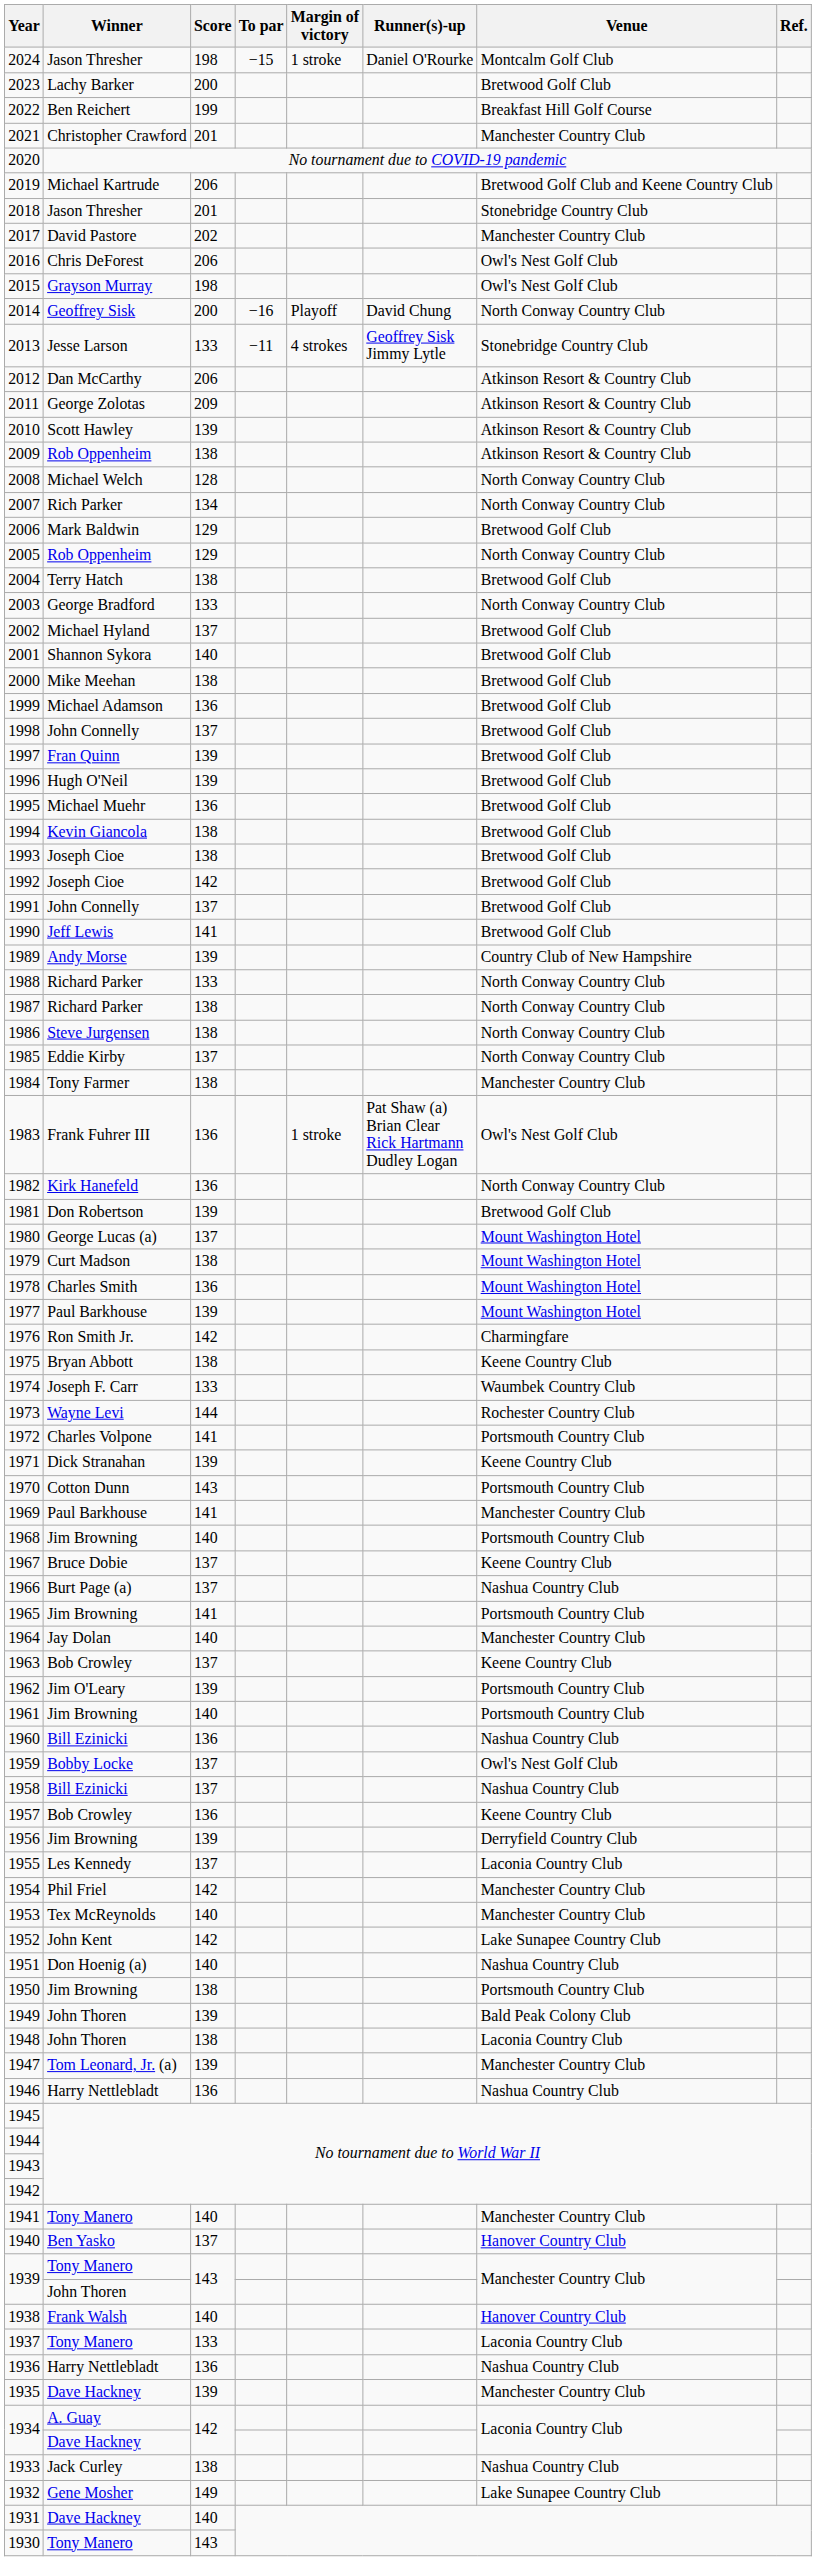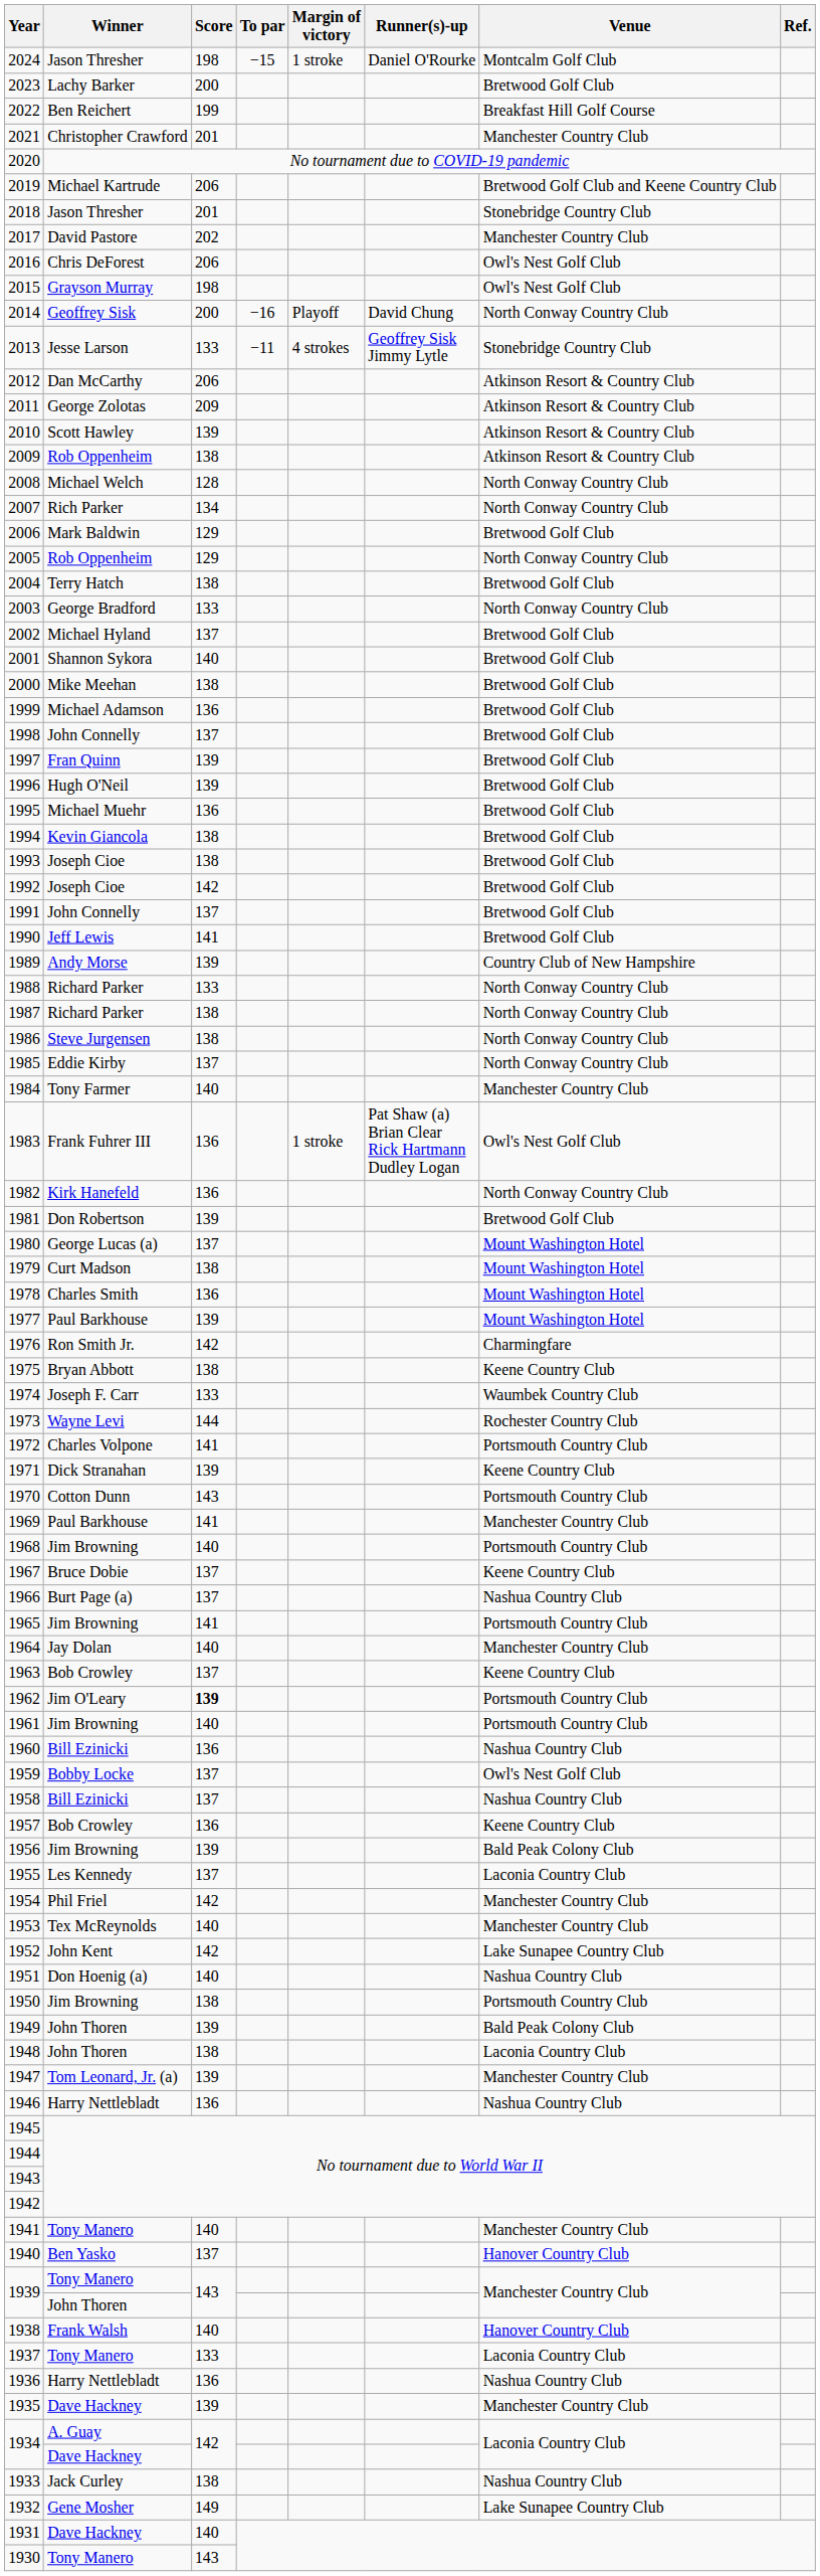 <table class="wikitable">
 <tr>
 <th>Year</th>
 <th>Winner</th>
 <th>Score</th>
 <th>To par</th>
 <th>Margin of<br>victory</th>
 <th>Runner(s)-up</th>
 <th>Venue</th>
 <th>Ref.</th>
 </tr>
 <tr>
 <td>2024</td>
 <td>Jason Thresher</td>
 <td>198</td>
 <td align=center>−15</td>
 <td>1 stroke</td>
 <td>Daniel O'Rourke</td>
 <td>Montcalm Golf Club</td>
 <td></td>
 </tr>
 <tr>
 <td>2023</td>
 <td>Lachy Barker</td>
 <td>200</td>
 <td></td>
 <td></td>
 <td></td>
 <td>Bretwood Golf Club</td>
 <td></td>
 </tr>
 <tr>
 <td>2022</td>
 <td>Ben Reichert</td>
 <td>199</td>
 <td></td>
 <td></td>
 <td></td>
 <td>Breakfast Hill Golf Course</td>
 <td></td>
 </tr>
 <tr>
 <td>2021</td>
 <td>Christopher Crawford</td>
 <td>201</td>
 <td></td>
 <td></td>
 <td></td>
 <td>Manchester Country Club</td>
 <td></td>
 </tr>
 <tr>
 <td>2020</td>
 <td colspan=7 style="text-align:center"><em>No tournament due to <a href='#'>COVID-19 pandemic</a></em></td>
 </tr>
 <tr>
 <td>2019</td>
 <td>Michael Kartrude</td>
 <td>206</td>
 <td></td>
 <td></td>
 <td></td>
 <td>Bretwood Golf Club and Keene Country Club</td>
 <td></td>
 </tr>
 <tr>
 <td>2018</td>
 <td>Jason Thresher</td>
 <td>201</td>
 <td></td>
 <td></td>
 <td></td>
 <td>Stonebridge Country Club</td>
 <td></td>
 </tr>
 <tr>
 <td>2017</td>
 <td>David Pastore</td>
 <td>202</td>
 <td></td>
 <td></td>
 <td></td>
 <td>Manchester Country Club</td>
 <td></td>
 </tr>
 <tr>
 <td>2016</td>
 <td>Chris DeForest</td>
 <td>206</td>
 <td></td>
 <td></td>
 <td></td>
 <td>Owl's Nest Golf Club</td>
 <td></td>
 </tr>
 <tr>
 <td>2015</td>
 <td><a href='#'>Grayson Murray</a></td>
 <td>198</td>
 <td></td>
 <td></td>
 <td></td>
 <td>Owl's Nest Golf Club</td>
 <td></td>
 </tr>
 <tr>
 <td>2014</td>
 <td><a href='#'>Geoffrey Sisk</a></td>
 <td>200</td>
 <td align=center>−16</td>
 <td>Playoff</td>
 <td>David Chung</td>
 <td>North Conway Country Club</td>
 <td></td>
 </tr>
 <tr>
 <td>2013</td>
 <td>Jesse Larson</td>
 <td>133</td>
 <td align=center>−11</td>
 <td>4 strokes</td>
 <td><a href='#'>Geoffrey Sisk</a><br>Jimmy Lytle</td>
 <td>Stonebridge Country Club</td>
 <td></td>
 </tr>
 <tr>
 <td>2012</td>
 <td>Dan McCarthy</td>
 <td>206</td>
 <td></td>
 <td></td>
 <td></td>
 <td>Atkinson Resort & Country Club</td>
 <td></td>
 </tr>
 <tr>
 <td>2011</td>
 <td>George Zolotas</td>
 <td>209</td>
 <td></td>
 <td></td>
 <td></td>
 <td>Atkinson Resort & Country Club</td>
 <td></td>
 </tr>
 <tr>
 <td>2010</td>
 <td>Scott Hawley</td>
 <td>139</td>
 <td></td>
 <td></td>
 <td></td>
 <td>Atkinson Resort & Country Club</td>
 <td></td>
 </tr>
 <tr>
 <td>2009</td>
 <td><a href='#'>Rob Oppenheim</a></td>
 <td>138</td>
 <td></td>
 <td></td>
 <td></td>
 <td>Atkinson Resort & Country Club</td>
 <td></td>
 </tr>
 <tr>
 <td>2008</td>
 <td>Michael Welch</td>
 <td>128</td>
 <td></td>
 <td></td>
 <td></td>
 <td>North Conway Country Club</td>
 <td></td>
 </tr>
 <tr>
 <td>2007</td>
 <td>Rich Parker</td>
 <td>134</td>
 <td></td>
 <td></td>
 <td></td>
 <td>North Conway Country Club</td>
 <td></td>
 </tr>
 <tr>
 <td>2006</td>
 <td>Mark Baldwin</td>
 <td>129</td>
 <td></td>
 <td></td>
 <td></td>
 <td>Bretwood Golf Club</td>
 <td></td>
 </tr>
 <tr>
 <td>2005</td>
 <td><a href='#'>Rob Oppenheim</a></td>
 <td>129</td>
 <td></td>
 <td></td>
 <td></td>
 <td>North Conway Country Club</td>
 <td></td>
 </tr>
 <tr>
 <td>2004</td>
 <td>Terry Hatch</td>
 <td>138</td>
 <td></td>
 <td></td>
 <td></td>
 <td>Bretwood Golf Club</td>
 <td></td>
 </tr>
 <tr>
 <td>2003</td>
 <td>George Bradford</td>
 <td>133</td>
 <td></td>
 <td></td>
 <td></td>
 <td>North Conway Country Club</td>
 <td></td>
 </tr>
 <tr>
 <td>2002</td>
 <td>Michael Hyland</td>
 <td>137</td>
 <td></td>
 <td></td>
 <td></td>
 <td>Bretwood Golf Club</td>
 <td></td>
 </tr>
 <tr>
 <td>2001</td>
 <td>Shannon Sykora</td>
 <td>140</td>
 <td></td>
 <td></td>
 <td></td>
 <td>Bretwood Golf Club</td>
 <td></td>
 </tr>
 <tr>
 <td>2000</td>
 <td>Mike Meehan</td>
 <td>138</td>
 <td></td>
 <td></td>
 <td></td>
 <td>Bretwood Golf Club</td>
 <td></td>
 </tr>
 <tr>
 <td>1999</td>
 <td>Michael Adamson</td>
 <td>136</td>
 <td></td>
 <td></td>
 <td></td>
 <td>Bretwood Golf Club</td>
 <td></td>
 </tr>
 <tr>
 <td>1998</td>
 <td>John Connelly</td>
 <td>137</td>
 <td></td>
 <td></td>
 <td></td>
 <td>Bretwood Golf Club</td>
 <td></td>
 </tr>
 <tr>
 <td>1997</td>
 <td><a href='#'>Fran Quinn</a></td>
 <td>139</td>
 <td></td>
 <td></td>
 <td></td>
 <td>Bretwood Golf Club</td>
 <td></td>
 </tr>
 <tr>
 <td>1996</td>
 <td>Hugh O'Neil</td>
 <td>139</td>
 <td></td>
 <td></td>
 <td></td>
 <td>Bretwood Golf Club</td>
 <td></td>
 </tr>
 <tr>
 <td>1995</td>
 <td>Michael Muehr</td>
 <td>136</td>
 <td></td>
 <td></td>
 <td></td>
 <td>Bretwood Golf Club</td>
 <td></td>
 </tr>
 <tr>
 <td>1994</td>
 <td><a href='#'>Kevin Giancola</a></td>
 <td>138</td>
 <td></td>
 <td></td>
 <td></td>
 <td>Bretwood Golf Club</td>
 <td></td>
 </tr>
 <tr>
 <td>1993</td>
 <td>Joseph Cioe</td>
 <td>138</td>
 <td></td>
 <td></td>
 <td></td>
 <td>Bretwood Golf Club</td>
 <td></td>
 </tr>
 <tr>
 <td>1992</td>
 <td>Joseph Cioe</td>
 <td>142</td>
 <td></td>
 <td></td>
 <td></td>
 <td>Bretwood Golf Club</td>
 <td></td>
 </tr>
 <tr>
 <td>1991</td>
 <td>John Connelly</td>
 <td>137</td>
 <td></td>
 <td></td>
 <td></td>
 <td>Bretwood Golf Club</td>
 <td></td>
 </tr>
 <tr>
 <td>1990</td>
 <td><a href='#'>Jeff Lewis</a></td>
 <td>141</td>
 <td></td>
 <td></td>
 <td></td>
 <td>Bretwood Golf Club</td>
 <td></td>
 </tr>
 <tr>
 <td>1989</td>
 <td><a href='#'>Andy Morse</a></td>
 <td>139</td>
 <td></td>
 <td></td>
 <td></td>
 <td>Country Club of New Hampshire</td>
 <td></td>
 </tr>
 <tr>
 <td>1988</td>
 <td>Richard Parker</td>
 <td>133</td>
 <td></td>
 <td></td>
 <td></td>
 <td>North Conway Country Club</td>
 <td></td>
 </tr>
 <tr>
 <td>1987</td>
 <td>Richard Parker</td>
 <td>138</td>
 <td></td>
 <td></td>
 <td></td>
 <td>North Conway Country Club</td>
 <td></td>
 </tr>
 <tr>
 <td>1986</td>
 <td><a href='#'>Steve Jurgensen</a></td>
 <td>138</td>
 <td></td>
 <td></td>
 <td></td>
 <td>North Conway Country Club</td>
 <td></td>
 </tr>
 <tr>
 <td>1985</td>
 <td>Eddie Kirby</td>
 <td>137</td>
 <td></td>
 <td></td>
 <td></td>
 <td>North Conway Country Club</td>
 <td></td>
 </tr>
 <tr>
 <td>1984</td>
 <td>Tony Farmer</td>
-<td>138</td>
+<td>140</td>
 <td></td>
 <td></td>
 <td></td>
 <td>Manchester Country Club</td>
 <td></td>
 </tr>
 <tr>
 <td>1983</td>
 <td>Frank Fuhrer III</td>
 <td>136</td>
 <td></td>
 <td>1 stroke</td>
 <td>Pat Shaw (a)<br>Brian Clear<br><a href='#'>Rick Hartmann</a><br>Dudley Logan</td>
 <td>Owl's Nest Golf Club</td>
 <td></td>
 </tr>
 <tr>
 <td>1982</td>
 <td><a href='#'>Kirk Hanefeld</a></td>
 <td>136</td>
 <td></td>
 <td></td>
 <td></td>
 <td>North Conway Country Club</td>
 <td></td>
 </tr>
 <tr>
 <td>1981</td>
 <td>Don Robertson</td>
 <td>139</td>
 <td></td>
 <td></td>
 <td></td>
 <td>Bretwood Golf Club</td>
 <td></td>
 </tr>
 <tr>
 <td>1980</td>
 <td>George Lucas (a)</td>
 <td>137</td>
 <td></td>
 <td></td>
 <td></td>
 <td><a href='#'>Mount Washington Hotel</a></td>
 <td></td>
 </tr>
 <tr>
 <td>1979</td>
 <td>Curt Madson</td>
 <td>138</td>
 <td></td>
 <td></td>
 <td></td>
 <td><a href='#'>Mount Washington Hotel</a></td>
 <td></td>
 </tr>
 <tr>
 <td>1978</td>
 <td>Charles Smith</td>
 <td>136</td>
 <td></td>
 <td></td>
 <td></td>
 <td><a href='#'>Mount Washington Hotel</a></td>
 <td></td>
 </tr>
 <tr>
 <td>1977</td>
 <td>Paul Barkhouse</td>
 <td>139</td>
 <td></td>
 <td></td>
 <td></td>
 <td><a href='#'>Mount Washington Hotel</a></td>
 <td></td>
 </tr>
 <tr>
 <td>1976</td>
 <td>Ron Smith Jr.</td>
 <td>142</td>
 <td></td>
 <td></td>
 <td></td>
 <td>Charmingfare</td>
 <td></td>
 </tr>
 <tr>
 <td>1975</td>
 <td>Bryan Abbott</td>
 <td>138</td>
 <td></td>
 <td></td>
 <td></td>
 <td>Keene Country Club</td>
 <td></td>
 </tr>
 <tr>
 <td>1974</td>
 <td>Joseph F. Carr</td>
 <td>133</td>
 <td></td>
 <td></td>
 <td></td>
 <td>Waumbek Country Club</td>
 <td></td>
 </tr>
 <tr>
 <td>1973</td>
 <td><a href='#'>Wayne Levi</a></td>
 <td>144</td>
 <td></td>
 <td></td>
 <td></td>
 <td>Rochester Country Club</td>
 <td></td>
 </tr>
 <tr>
 <td>1972</td>
 <td>Charles Volpone</td>
 <td>141</td>
 <td></td>
 <td></td>
 <td></td>
 <td>Portsmouth Country Club</td>
 <td></td>
 </tr>
 <tr>
 <td>1971</td>
 <td>Dick Stranahan</td>
 <td>139</td>
 <td></td>
 <td></td>
 <td></td>
 <td>Keene Country Club</td>
 <td></td>
 </tr>
 <tr>
 <td>1970</td>
 <td>Cotton Dunn</td>
 <td>143</td>
 <td></td>
 <td></td>
 <td></td>
 <td>Portsmouth Country Club</td>
 <td></td>
 </tr>
 <tr>
 <td>1969</td>
 <td>Paul Barkhouse</td>
 <td>141</td>
 <td></td>
 <td></td>
 <td></td>
 <td>Manchester Country Club</td>
 <td></td>
 </tr>
 <tr>
 <td>1968</td>
 <td>Jim Browning</td>
 <td>140</td>
 <td></td>
 <td></td>
 <td></td>
 <td>Portsmouth Country Club</td>
 <td></td>
 </tr>
 <tr>
 <td>1967</td>
 <td>Bruce Dobie</td>
 <td>137</td>
 <td></td>
 <td></td>
 <td></td>
 <td>Keene Country Club</td>
 <td></td>
 </tr>
 <tr>
 <td>1966</td>
 <td>Burt Page (a)</td>
 <td>137</td>
 <td></td>
 <td></td>
 <td></td>
 <td>Nashua Country Club</td>
 <td></td>
 </tr>
 <tr>
 <td>1965</td>
 <td>Jim Browning</td>
 <td>141</td>
 <td></td>
 <td></td>
 <td></td>
 <td>Portsmouth Country Club</td>
 <td></td>
 </tr>
 <tr>
 <td>1964</td>
 <td>Jay Dolan</td>
 <td>140</td>
 <td></td>
 <td></td>
 <td></td>
 <td>Manchester Country Club</td>
 <td></td>
 </tr>
 <tr>
 <td>1963</td>
 <td>Bob Crowley</td>
 <td>137</td>
 <td></td>
 <td></td>
 <td></td>
 <td>Keene Country Club</td>
 <td></td>
 </tr>
 <tr>
 <td>1962</td>
 <td>Jim O'Leary</td>
-<td>139</td>
+<td><strong>139</strong></td>
 <td></td>
 <td></td>
 <td></td>
 <td>Portsmouth Country Club</td>
 <td></td>
 </tr>
 <tr>
 <td>1961</td>
 <td>Jim Browning</td>
 <td>140</td>
 <td></td>
 <td></td>
 <td></td>
 <td>Portsmouth Country Club</td>
 <td></td>
 </tr>
 <tr>
 <td>1960</td>
 <td><a href='#'>Bill Ezinicki</a></td>
 <td>136</td>
 <td></td>
 <td></td>
 <td></td>
 <td>Nashua Country Club</td>
 <td></td>
 </tr>
 <tr>
 <td>1959</td>
 <td><a href='#'>Bobby Locke</a></td>
 <td>137</td>
 <td></td>
 <td></td>
 <td></td>
 <td>Owl's Nest Golf Club</td>
 <td></td>
 </tr>
 <tr>
 <td>1958</td>
 <td><a href='#'>Bill Ezinicki</a></td>
 <td>137</td>
 <td></td>
 <td></td>
 <td></td>
 <td>Nashua Country Club</td>
 <td></td>
 </tr>
 <tr>
 <td>1957</td>
 <td>Bob Crowley</td>
 <td>136</td>
 <td></td>
 <td></td>
 <td></td>
 <td>Keene Country Club</td>
 <td></td>
 </tr>
 <tr>
 <td>1956</td>
 <td>Jim Browning</td>
 <td>139</td>
 <td></td>
 <td></td>
 <td></td>
-<td>Derryfield Country Club</td>
+<td>Bald Peak Colony Club</td>
 <td></td>
 </tr>
 <tr>
 <td>1955</td>
 <td>Les Kennedy</td>
 <td>137</td>
 <td></td>
 <td></td>
 <td></td>
 <td>Laconia Country Club</td>
 <td></td>
 </tr>
 <tr>
 <td>1954</td>
 <td>Phil Friel</td>
 <td>142</td>
 <td></td>
 <td></td>
 <td></td>
 <td>Manchester Country Club</td>
 <td></td>
 </tr>
 <tr>
 <td>1953</td>
 <td>Tex McReynolds</td>
 <td>140</td>
 <td></td>
 <td></td>
 <td></td>
 <td>Manchester Country Club</td>
 <td></td>
 </tr>
 <tr>
 <td>1952</td>
 <td>John Kent</td>
 <td>142</td>
 <td></td>
 <td></td>
 <td></td>
 <td>Lake Sunapee Country Club</td>
 <td></td>
 </tr>
 <tr>
 <td>1951</td>
 <td>Don Hoenig (a)</td>
 <td>140</td>
 <td></td>
 <td></td>
 <td></td>
 <td>Nashua Country Club</td>
 <td></td>
 </tr>
 <tr>
 <td>1950</td>
 <td>Jim Browning</td>
 <td>138</td>
 <td></td>
 <td></td>
 <td></td>
 <td>Portsmouth Country Club</td>
 <td></td>
 </tr>
 <tr>
 <td>1949</td>
 <td>John Thoren</td>
 <td>139</td>
 <td></td>
 <td></td>
 <td></td>
 <td>Bald Peak Colony Club</td>
 <td></td>
 </tr>
 <tr>
 <td>1948</td>
 <td>John Thoren</td>
 <td>138</td>
 <td></td>
 <td></td>
 <td></td>
 <td>Laconia Country Club</td>
 <td></td>
 </tr>
 <tr>
 <td>1947</td>
 <td><a href='#'>Tom Leonard, Jr.</a> (a)</td>
 <td>139</td>
 <td></td>
 <td></td>
 <td></td>
 <td>Manchester Country Club</td>
 <td></td>
 </tr>
 <tr>
 <td>1946</td>
 <td>Harry Nettlebladt</td>
 <td>136</td>
 <td></td>
 <td></td>
 <td></td>
 <td>Nashua Country Club</td>
 <td></td>
 </tr>
 <tr>
 <td>1945</td>
 <td colspan=7 rowspan=4 style="text-align:center"><em>No tournament due to <a href='#'>World War II</a></em></td>
 </tr>
 <tr>
 <td>1944</td>
 </tr>
 <tr>
 <td>1943</td>
 </tr>
 <tr>
 <td>1942</td>
 </tr>
 <tr>
 <td>1941</td>
 <td><a href='#'>Tony Manero</a></td>
 <td>140</td>
 <td></td>
 <td></td>
 <td></td>
 <td>Manchester Country Club</td>
 <td></td>
 </tr>
 <tr>
 <td>1940</td>
 <td><a href='#'>Ben Yasko</a></td>
 <td>137</td>
 <td></td>
 <td></td>
 <td></td>
 <td><a href='#'>Hanover Country Club</a></td>
 <td></td>
 </tr>
 <tr>
 <td rowspan = 2>1939</td>
 <td><a href='#'>Tony Manero</a></td>
 <td rowspan="2">143</td>
 <td></td>
 <td></td>
 <td></td>
 <td rowspan="2">Manchester Country Club</td>
 <td></td>
 </tr>
 <tr>
 <td>John Thoren</td>
 <td></td>
 <td></td>
 <td></td>
 <td></td>
 </tr>
 <tr>
 <td>1938</td>
 <td><a href='#'>Frank Walsh</a></td>
 <td>140</td>
 <td></td>
 <td></td>
 <td></td>
 <td><a href='#'>Hanover Country Club</a></td>
 <td></td>
 </tr>
 <tr>
 <td>1937</td>
 <td><a href='#'>Tony Manero</a></td>
 <td>133</td>
 <td></td>
 <td></td>
 <td></td>
 <td>Laconia Country Club</td>
 <td></td>
 </tr>
 <tr>
 <td>1936</td>
 <td>Harry Nettlebladt</td>
 <td>136</td>
 <td></td>
 <td></td>
 <td></td>
 <td>Nashua Country Club</td>
 <td></td>
 </tr>
 <tr>
 <td>1935</td>
 <td><a href='#'>Dave Hackney</a></td>
 <td>139</td>
 <td></td>
 <td></td>
 <td></td>
 <td>Manchester Country Club</td>
 <td></td>
 </tr>
 <tr>
 <td rowspan = 2>1934</td>
 <td><a href='#'>A. Guay</a></td>
 <td rowspan="2">142</td>
 <td></td>
 <td></td>
 <td></td>
 <td rowspan="2">Laconia Country Club</td>
 <td></td>
 </tr>
 <tr>
 <td><a href='#'>Dave Hackney</a></td>
 <td></td>
 <td></td>
 <td></td>
 <td></td>
 </tr>
 <tr>
 <td>1933</td>
 <td>Jack Curley</td>
 <td>138</td>
 <td></td>
 <td></td>
 <td></td>
 <td>Nashua Country Club</td>
 <td></td>
 </tr>
 <tr>
 <td>1932</td>
 <td><a href='#'>Gene Mosher</a></td>
 <td>149</td>
 <td></td>
 <td></td>
 <td></td>
 <td>Lake Sunapee Country Club</td>
 <td></td>
 </tr>
 <tr>
 <td>1931</td>
 <td><a href='#'>Dave Hackney</a></td>
 <td>140</td>
 </tr>
 <tr>
 <td>1930</td>
 <td><a href='#'>Tony Manero</a></td>
 <td>143</td>
 </tr>
 </table>
